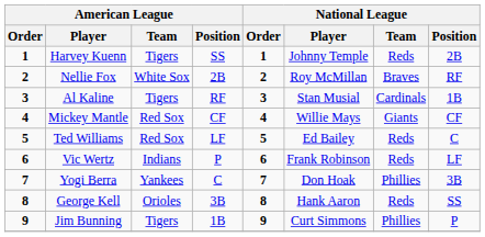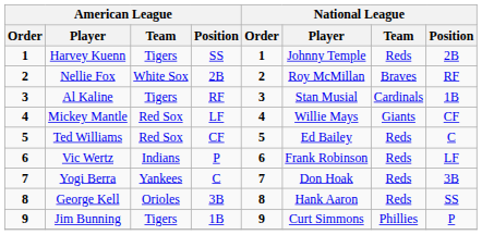 <table class="wikitable" style="font-size: 100%; text-align:right;">
 <tr>
 <th colspan="4">American League</th>
 <th colspan="4">National League</th>
 </tr>
 <tr>
 <th>Order</th>
 <th>Player</th>
 <th>Team</th>
 <th>Position</th>
 <th>Order</th>
 <th>Player</th>
 <th>Team</th>
 <th>Position</th>
 </tr>
 <tr>
 <td align="center"><strong>1</strong></td>
 <td align="center"><a href='#'>Harvey Kuenn</a></td>
 <td align="center"><a href='#'>Tigers</a></td>
 <td align="center"><a href='#'>SS</a></td>
 <td align="center"><strong>1</strong></td>
 <td align="center"><a href='#'>Johnny Temple</a></td>
 <td align="center"><a href='#'>Reds</a></td>
 <td align="center"><a href='#'>2B</a></td>
 </tr>
 <tr>
 <td align="center"><strong>2</strong></td>
 <td align="center"><a href='#'>Nellie Fox</a></td>
 <td align="center"><a href='#'>White Sox</a></td>
 <td align="center"><a href='#'>2B</a></td>
 <td align="center"><strong>2</strong></td>
 <td align="center"><a href='#'>Roy McMillan</a></td>
 <td align="center"><a href='#'>Braves</a></td>
 <td align="center"><a href='#'>RF</a></td>
 </tr>
 <tr>
 <td align="center"><strong>3</strong></td>
 <td align="center"><a href='#'>Al Kaline</a></td>
 <td align="center"><a href='#'>Tigers</a></td>
 <td align="center"><a href='#'>RF</a></td>
 <td align="center"><strong>3</strong></td>
 <td align="center"><a href='#'>Stan Musial</a></td>
 <td align="center"><a href='#'>Cardinals</a></td>
 <td align="center"><a href='#'>1B</a></td>
 </tr>
 <tr>
 <td align="center"><strong>4</strong></td>
 <td align="center"><a href='#'>Mickey Mantle</a></td>
 <td align="center"><a href='#'>Red Sox</a></td>
-<td align="center"><a href='#'>CF</a></td>
+<td align="center"><a href='#'>LF</a></td>
 <td align="center"><strong>4</strong></td>
 <td align="center"><a href='#'>Willie Mays</a></td>
 <td align="center"><a href='#'>Giants</a></td>
 <td align="center"><a href='#'>CF</a></td>
 </tr>
 <tr>
 <td align="center"><strong>5</strong></td>
 <td align="center"><a href='#'>Ted Williams</a></td>
 <td align="center"><a href='#'>Red Sox</a></td>
-<td align="center"><a href='#'>LF</a></td>
+<td align="center"><a href='#'>CF</a></td>
 <td align="center"><strong>5</strong></td>
 <td align="center"><a href='#'>Ed Bailey</a></td>
 <td align="center"><a href='#'>Reds</a></td>
 <td align="center"><a href='#'>C</a></td>
 </tr>
 <tr>
 <td align="center"><strong>6</strong></td>
 <td align="center"><a href='#'>Vic Wertz</a></td>
 <td align="center"><a href='#'>Indians</a></td>
 <td align="center"><a href='#'>P</a></td>
 <td align="center"><strong>6</strong></td>
 <td align="center"><a href='#'>Frank Robinson</a></td>
 <td align="center"><a href='#'>Reds</a></td>
 <td align="center"><a href='#'>LF</a></td>
 </tr>
 <tr>
 <td align="center"><strong>7</strong></td>
 <td align="center"><a href='#'>Yogi Berra</a></td>
 <td align="center"><a href='#'>Yankees</a></td>
 <td align="center"><a href='#'>C</a></td>
 <td align="center"><strong>7</strong></td>
 <td align="center"><a href='#'>Don Hoak</a></td>
-<td align="center"><a href='#'>Phillies</a></td>
+<td align="center"><a href='#'>Reds</a></td>
 <td align="center"><a href='#'>3B</a></td>
 </tr>
 <tr>
 <td align="center"><strong>8</strong></td>
 <td align="center"><a href='#'>George Kell</a></td>
 <td align="center"><a href='#'>Orioles</a></td>
 <td align="center"><a href='#'>3B</a></td>
 <td align="center"><strong>8</strong></td>
 <td align="center"><a href='#'>Hank Aaron</a></td>
 <td align="center"><a href='#'>Reds</a></td>
 <td align="center"><a href='#'>SS</a></td>
 </tr>
 <tr>
 <td align="center"><strong>9</strong></td>
 <td align="center"><a href='#'>Jim Bunning</a></td>
 <td align="center"><a href='#'>Tigers</a></td>
 <td align="center"><a href='#'>1B</a></td>
 <td align="center"><strong>9</strong></td>
 <td align="center"><a href='#'>Curt Simmons</a></td>
 <td align="center"><a href='#'>Phillies</a></td>
 <td align="center"><a href='#'>P</a></td>
 </tr>
 <tr>
 </tr>
 </table>
